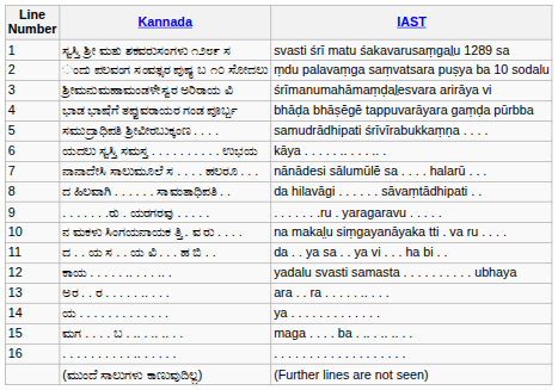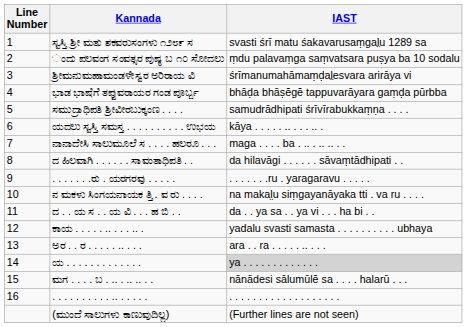 <table class="wikitable">
 <tr>
 <th>Line<br>Number</th>
 <th><a href='#'>Kannada</a></th>
 <th><a href='#'>IAST</a></th>
 </tr>
 <tr>
 <td>1</td>
 <td>ಸ್ವಸ್ತಿ ಶ್ರೀ ಮತು ಶಕವರುಸಂಗಳು ೧೨೮೯ ಸ</td>
 <td>svasti śrī matu śakavarusaṃgal̤u 1289 sa</td>
 </tr>
 <tr>
 <td>2</td>
 <td>ಂದು ಪಲವಂಗ ಸಂವತ್ಸರ ಪುಷ್ಯ ಬ ೧೦ ಸೋದಲು</td>
 <td>ṃdu palavaṃga saṃvatsara puṣya ba 10 sodalu</td>
 </tr>
 <tr>
 <td>3</td>
 <td>ಶ್ರೀಮನುಮಹಾಮಂಡಳೇಸ್ವರ ಅರಿರಾಯ ವಿ</td>
 <td>śrīmanumahāmaṃḍal̤esvara arirāya vi</td>
 </tr>
 <tr>
 <td>4</td>
 <td>ಭಾಡ ಭಾಷೆಗೆ ತಪ್ಪುವರಾಯರ ಗಂಡ ಪೂರ್ಬ್ಬ</td>
 <td>bhāḍa bhāṣĕgĕ tappuvarāyara gaṃḍa pūrbba</td>
 </tr>
 <tr>
 <td>5</td>
 <td>ಸಮುದ್ರಾಧಿಪತಿ ಶ್ರೀವೀರಬುಕ್ಕಂಣ . . . .</td>
 <td>samudrādhipati śrīvīrabukkaṃṇa . . . .</td>
 </tr>
 <tr>
 <td>6</td>
 <td>ಯದಲು ಸ್ವಸ್ತಿ ಸಮಸ್ತ . . . . . . . . . . ಉಭಯ</td>
 <td>kāya . . . . . .. . . . .. .</td>
 </tr>
 <tr>
 <td>7</td>
 <td>ನಾನಾದೇಸಿ ಸಾಲುಮೂಲೆ ಸ . . . . ಹಲರೂ . . .</td>
-<td>nānādesi sālumūlĕ sa . . . . halarū . . .</td>
+<td>maga . . . . ba . .. . .. .. . .</td>
 </tr>
 <tr>
 <td>8</td>
 <td>ದ ಹಿಲವಾಗಿ . . . . . . ಸಾವಂತಾಧಿಪತಿ . .</td>
 <td>da hilavāgi . . . . . . sāvaṃtādhipati . .</td>
 </tr>
 <tr>
 <td>9</td>
 <td>. . . . . . .ರು . ಯರಗರವು . . . . .</td>
 <td>. . . . . . .ru . yaragaravu . . . . .</td>
 </tr>
 <tr>
 <td>10</td>
 <td>ನ ಮಕಳು ಸಿಂಗಯನಾಯಕ ತ್ತಿ . ವ ರು . . . .</td>
 <td>na makal̤u siṃgayanāyaka tti . va ru . . . .</td>
 </tr>
 <tr>
 <td>11</td>
 <td>ದ . . ಯ ಸ . . ಯ ವಿ . . . ಹ ಬಿ . .</td>
 <td>da . . ya sa . . ya vi . . . ha bi . .</td>
 </tr>
 <tr>
 <td>12</td>
 <td>ಕಾಯ . . . . . .. . . . .. .</td>
 <td>yadalu svasti samasta . . . . . . . . . . ubhaya</td>
 </tr>
 <tr>
 <td>13</td>
 <td>ಅರ . . ರ . . . . . .. . . .</td>
 <td>ara . . ra . . . . . .. . . .</td>
 </tr>
 <tr>
 <td>14</td>
 <td>ಯ . . . . . . . . . . . . .</td>
-<td>ya . . . . . . . . . . . . .</td>
+<td style="background: lightgrey;">ya . . . . . . . . . . . . .</td>
 </tr>
 <tr>
 <td>15</td>
 <td>ಮಗ . . . . ಬ . .. . .. .. . .</td>
-<td>maga . . . . ba . .. . .. .. . .</td>
+<td>nānādesi sālumūlĕ sa . . . . halarū . . .</td>
 </tr>
 <tr>
 <td>16</td>
 <td>. . . . . . . . . . .. . . . . .</td>
 <td>. . . . . . . . . . . . . . . . . . .</td>
 </tr>
 <tr>
 <td></td>
 <td>(ಮುಂದೆ ಸಾಲುಗಳು ಕಾಣುವುದಿಲ್ಲ)</td>
 <td>(Further lines are not seen)</td>
 </tr>
 </table>
